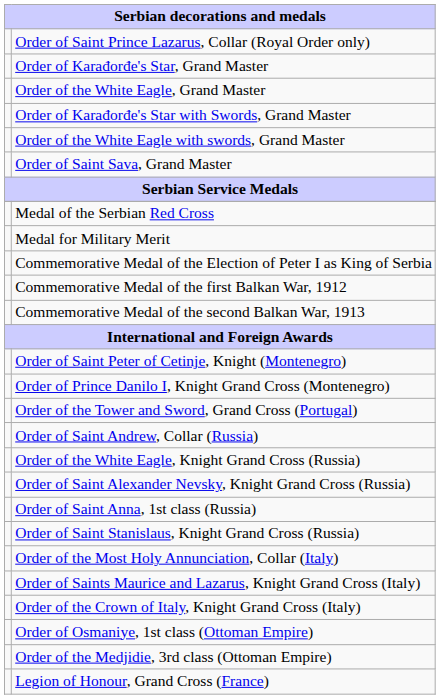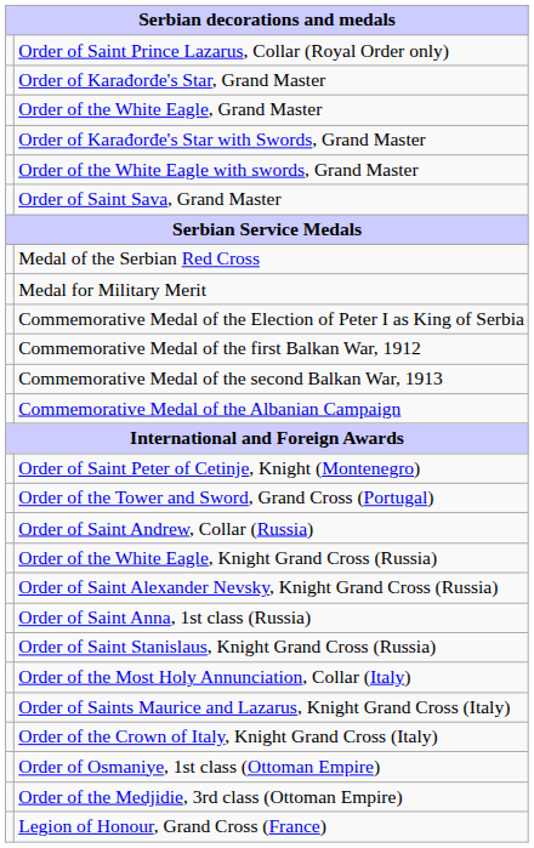 <table class="wikitable">
 <tr style="background:#ccf; text-align:center;">
 <td colspan=2><strong>Serbian decorations and medals</strong></td>
 </tr>
 <tr>
 <td></td>
 <td><a href='#'>Order of Saint Prince Lazarus</a>, Collar (Royal Order only)</td>
 </tr>
 <tr>
 <td></td>
 <td><a href='#'>Order of Karađorđe's Star</a>, Grand Master</td>
 </tr>
 <tr>
 <td></td>
 <td><a href='#'>Order of the White Eagle</a>, Grand Master</td>
 </tr>
 <tr>
 <td></td>
 <td><a href='#'>Order of Karađorđe's Star with Swords</a>, Grand Master</td>
 </tr>
 <tr>
 <td></td>
 <td><a href='#'>Order of the White Eagle with swords</a>, Grand Master</td>
 </tr>
 <tr>
 <td></td>
 <td><a href='#'>Order of Saint Sava</a>, Grand Master</td>
 </tr>
 <tr style="background:#ccf; text-align:center;">
 <td colspan=2><strong>Serbian Service Medals</strong></td>
 </tr>
 <tr>
 </tr>
 <tr>
 <td></td>
 <td>Medal of the Serbian <a href='#'>Red Cross</a></td>
 </tr>
 <tr>
 <td></td>
 <td>Medal for Military Merit</td>
 </tr>
 <tr>
 <td></td>
 <td>Commemorative Medal of the Election of Peter I as King of Serbia</td>
 </tr>
 <tr>
 <td></td>
 <td>Commemorative Medal of the first Balkan War, 1912</td>
 </tr>
 <tr>
 <td></td>
 <td>Commemorative Medal of the second Balkan War, 1913</td>
 </tr>
+<tr>
+<td></td>
+<td><a href='#'>Commemorative Medal of the Albanian Campaign</a></td>
+</tr>
 <tr style="background:#ccf; text-align:center;">
 <td colspan=2><strong>International and Foreign Awards</strong></td>
 </tr>
 <tr>
 <td></td>
 <td><a href='#'>Order of Saint Peter of Cetinje</a>, Knight (<a href='#'>Montenegro</a>)</td>
-</tr>
-<tr>
-<td></td>
-<td><a href='#'>Order of Prince Danilo I</a>, Knight Grand Cross (Montenegro)</td>
 </tr>
 <tr>
 <td></td>
 <td><a href='#'>Order of the Tower and Sword</a>, Grand Cross (<a href='#'>Portugal</a>)</td>
 </tr>
 <tr>
 <td></td>
 <td><a href='#'>Order of Saint Andrew</a>, Collar (<a href='#'>Russia</a>)</td>
 </tr>
 <tr>
 <td></td>
 <td><a href='#'>Order of the White Eagle</a>, Knight Grand Cross (Russia)</td>
 </tr>
 <tr>
 <td></td>
 <td><a href='#'>Order of Saint Alexander Nevsky</a>, Knight Grand Cross (Russia)</td>
 </tr>
 <tr>
 <td></td>
 <td><a href='#'>Order of Saint Anna</a>, 1st class (Russia)</td>
 </tr>
 <tr>
 <td></td>
 <td><a href='#'>Order of Saint Stanislaus</a>, Knight Grand Cross (Russia)</td>
 </tr>
 <tr>
 <td></td>
 <td><a href='#'>Order of the Most Holy Annunciation</a>, Collar (<a href='#'>Italy</a>)</td>
 </tr>
 <tr>
 <td></td>
 <td><a href='#'>Order of Saints Maurice and Lazarus</a>, Knight Grand Cross (Italy)</td>
 </tr>
 <tr>
 <td></td>
 <td><a href='#'>Order of the Crown of Italy</a>, Knight Grand Cross (Italy)</td>
 </tr>
 <tr>
 <td></td>
 <td><a href='#'>Order of Osmaniye</a>, 1st class (<a href='#'>Ottoman Empire</a>)</td>
 </tr>
 <tr>
 <td></td>
 <td><a href='#'>Order of the Medjidie</a>, 3rd class (Ottoman Empire)</td>
 </tr>
 <tr>
 <td></td>
 <td><a href='#'>Legion of Honour</a>, Grand Cross (<a href='#'>France</a>)</td>
 </tr>
 </table>
